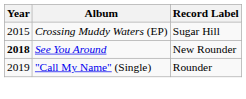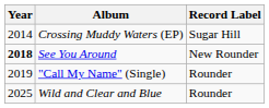 <table class="wikitable">
 <tr>
 <th>Year</th>
 <th>Album</th>
 <th>Record Label</th>
 </tr>
 <tr>
-<td>2015</td>
+<td>2014</td>
 <td><em>Crossing Muddy Waters</em> (EP)</td>
 <td>Sugar Hill</td>
 </tr>
 <tr>
 <td><strong>2018</strong></td>
 <td><em><a href='#'>See You Around</a></em></td>
 <td>New Rounder</td>
 </tr>
 <tr>
 <td>2019</td>
 <td><a href='#'>"Call My Name"</a> (Single)</td>
 <td>Rounder</td>
 </tr>
+<tr>
+<td>2025</td>
+<td><em>Wild and Clear and Blue</em></td>
+<td>Rounder</td>
+</tr>
 </table>
